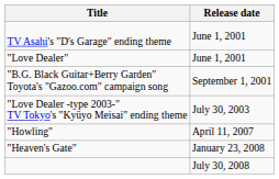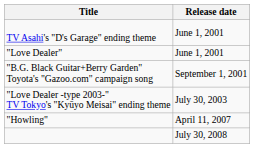 <table class="wikitable">
 <tr>
 <th>Title</th>
 <th>Release date</th>
 </tr>
 <tr>
 <td><br><a href='#'>TV Asahi</a>'s "D's Garage" ending theme</td>
 <td>June 1, 2001</td>
 </tr>
 <tr>
 <td>"Love Dealer"</td>
 <td>June 1, 2001</td>
 </tr>
 <tr>
 <td>"B.G. Black Guitar+Berry Garden"<br>Toyota's "Gazoo.com" campaign song</td>
 <td>September 1, 2001</td>
 </tr>
 <tr>
 <td align="left">"Love Dealer -type 2003-"<br><a href='#'>TV Tokyo</a>'s "Kyūyo Meisai" ending theme</td>
 <td>July 30, 2003</td>
 </tr>
 <tr>
 <td>"Howling"</td>
 <td>April 11, 2007</td>
 </tr>
 <tr>
-<td>"Heaven's Gate"</td>
-<td>January 23, 2008</td>
-</tr>
-<tr>
 <td></td>
 <td>July 30, 2008</td>
 </tr>
 </table>
